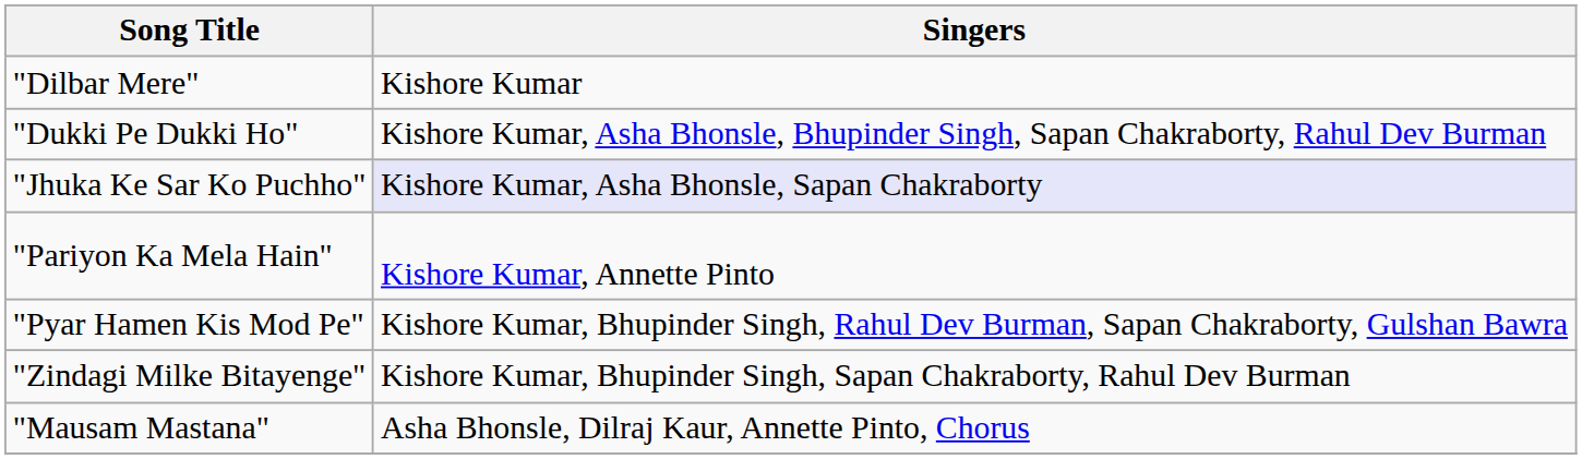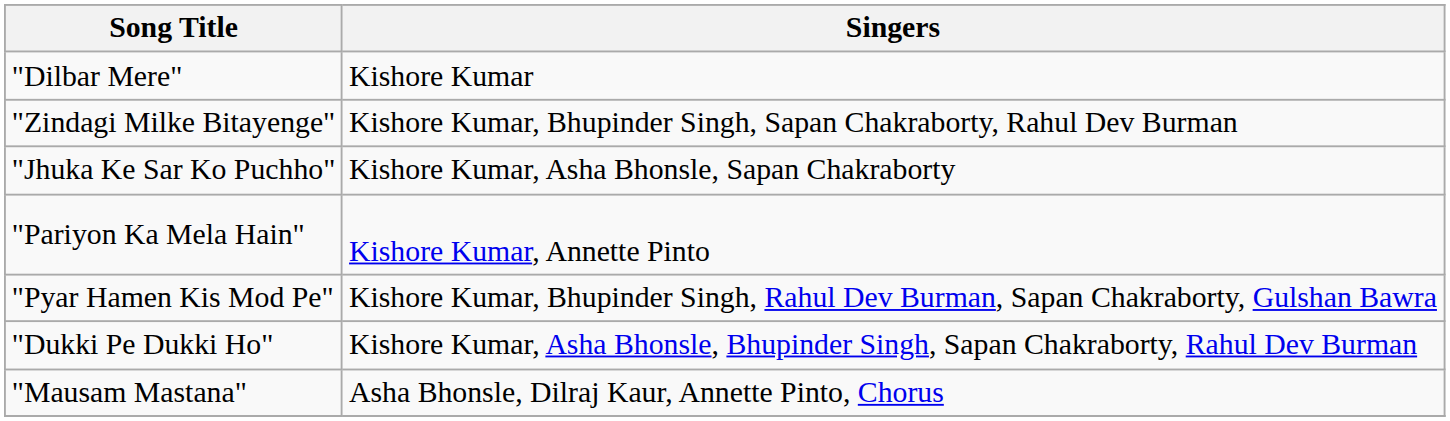 <table class="wikitable">
 <tr>
 <th>Song Title</th>
 <th>Singers</th>
 </tr>
 <tr>
 <td>"Dilbar Mere"</td>
 <td>Kishore Kumar</td>
 </tr>
 <tr>
-<td>"Dukki Pe Dukki Ho"</td>
-<td>Kishore Kumar, <a href='#'>Asha Bhonsle</a>, <a href='#'>Bhupinder Singh</a>, Sapan Chakraborty, <a href='#'>Rahul Dev Burman</a></td>
+<td>"Zindagi Milke Bitayenge"</td>
+<td>Kishore Kumar, Bhupinder Singh, Sapan Chakraborty, Rahul Dev Burman</td>
 </tr>
 <tr>
 <td>"Jhuka Ke Sar Ko Puchho"</td>
-<td style="background: lavender;">Kishore Kumar, Asha Bhonsle, Sapan Chakraborty</td>
+<td>Kishore Kumar, Asha Bhonsle, Sapan Chakraborty</td>
 </tr>
 <tr>
 <td>"Pariyon Ka Mela Hain"</td>
 <td><br><a href='#'>Kishore Kumar</a>, Annette Pinto</td>
 </tr>
 <tr>
 <td>"Pyar Hamen Kis Mod Pe"</td>
 <td>Kishore Kumar, Bhupinder Singh, <a href='#'>Rahul Dev Burman</a>, Sapan Chakraborty, <a href='#'>Gulshan Bawra</a></td>
 </tr>
 <tr>
-<td>"Zindagi Milke Bitayenge"</td>
-<td>Kishore Kumar, Bhupinder Singh, Sapan Chakraborty, Rahul Dev Burman</td>
+<td>"Dukki Pe Dukki Ho"</td>
+<td>Kishore Kumar, <a href='#'>Asha Bhonsle</a>, <a href='#'>Bhupinder Singh</a>, Sapan Chakraborty, <a href='#'>Rahul Dev Burman</a></td>
 </tr>
 <tr>
 <td>"Mausam Mastana"</td>
 <td>Asha Bhonsle, Dilraj Kaur, Annette Pinto, <a href='#'>Chorus</a></td>
 </tr>
 <tr>
 </tr>
 </table>
